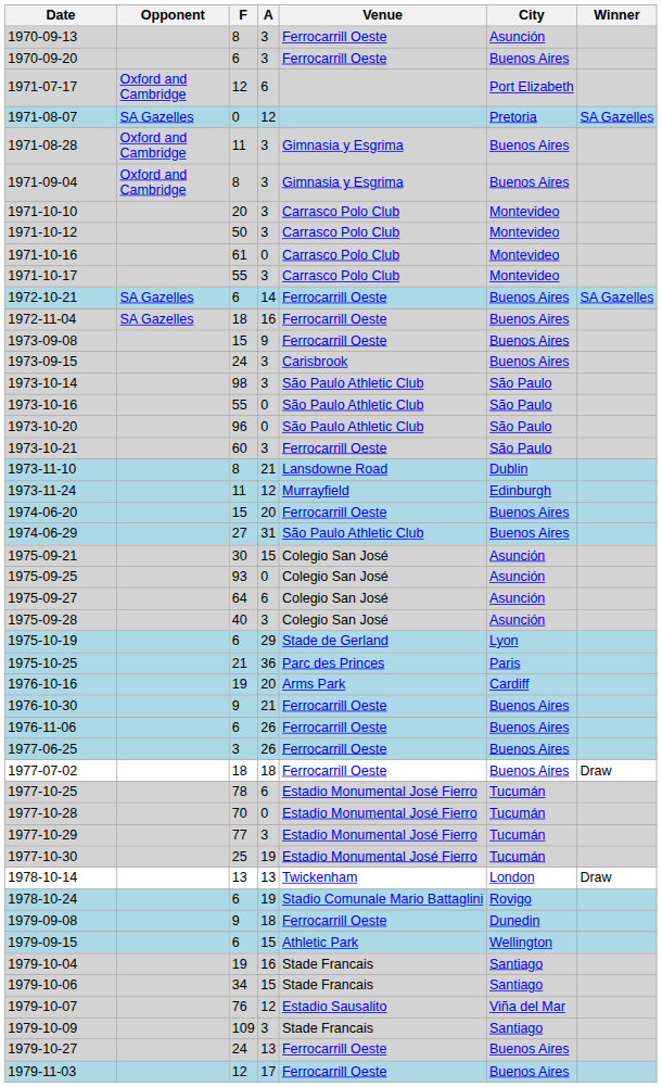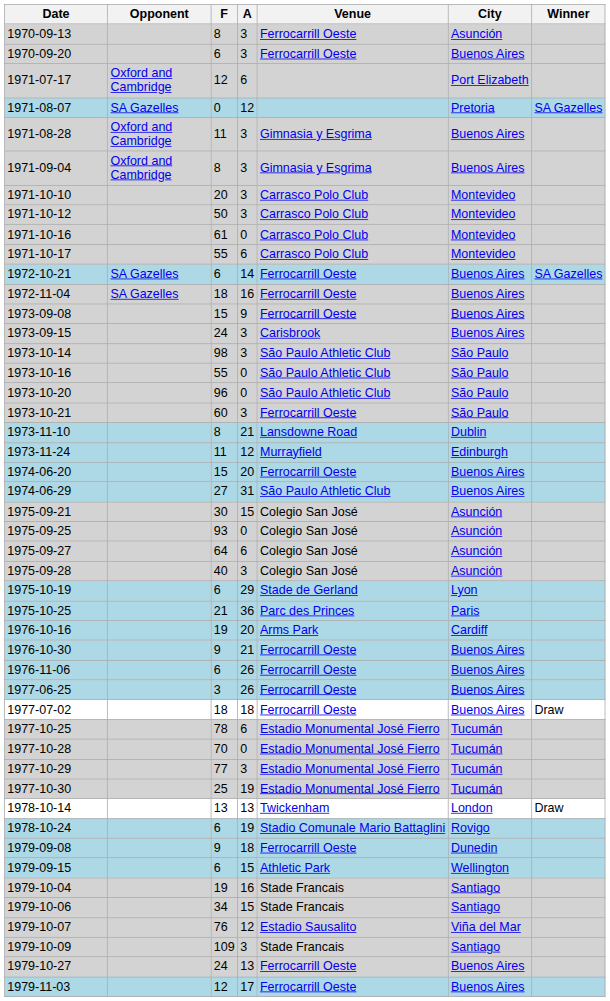 <table class="wikitable sortable">
 <tr>
 <th width="125">Date</th>
 <th width="125">Opponent</th>
 <th>F</th>
 <th>A</th>
 <th>Venue</th>
 <th>City</th>
 <th>Winner</th>
 </tr>
 <tr bgcolor="lightgrey">
 <td>1970-09-13</td>
 <td></td>
 <td>8</td>
 <td>3</td>
 <td><a href='#'>Ferrocarrill Oeste</a></td>
 <td><a href='#'>Asunción</a></td>
 <td></td>
 </tr>
 <tr bgcolor="lightgrey">
 <td>1970-09-20</td>
 <td></td>
 <td>6</td>
 <td>3</td>
 <td><a href='#'>Ferrocarrill Oeste</a></td>
 <td><a href='#'>Buenos Aires</a></td>
 <td></td>
 </tr>
 <tr bgcolor="lightgrey">
 <td>1971-07-17</td>
 <td><a href='#'>Oxford and Cambridge</a></td>
 <td>12</td>
 <td>6</td>
 <td></td>
 <td><a href='#'>Port Elizabeth</a></td>
 <td></td>
 </tr>
 <tr bgcolor="lightblue">
 <td>1971-08-07</td>
 <td><a href='#'>SA Gazelles</a></td>
 <td>0</td>
 <td>12</td>
 <td></td>
 <td><a href='#'>Pretoria</a></td>
 <td> <a href='#'>SA Gazelles</a></td>
 </tr>
 <tr bgcolor="lightgrey">
 <td>1971-08-28</td>
 <td><a href='#'>Oxford and Cambridge</a></td>
 <td>11</td>
 <td>3</td>
 <td><a href='#'>Gimnasia y Esgrima</a></td>
 <td><a href='#'>Buenos Aires</a></td>
 <td></td>
 </tr>
 <tr bgcolor="lightgrey">
 <td>1971-09-04</td>
 <td><a href='#'>Oxford and Cambridge</a></td>
 <td>8</td>
 <td>3</td>
 <td><a href='#'>Gimnasia y Esgrima</a></td>
 <td><a href='#'>Buenos Aires</a></td>
 <td></td>
 </tr>
 <tr bgcolor="lightgrey">
 <td>1971-10-10</td>
 <td></td>
 <td>20</td>
 <td>3</td>
 <td><a href='#'>Carrasco Polo Club</a></td>
 <td><a href='#'>Montevideo</a></td>
 <td></td>
 </tr>
 <tr bgcolor="lightgrey">
 <td>1971-10-12</td>
 <td></td>
 <td>50</td>
 <td>3</td>
 <td><a href='#'>Carrasco Polo Club</a></td>
 <td><a href='#'>Montevideo</a></td>
 <td></td>
 </tr>
 <tr bgcolor="lightgrey">
 <td>1971-10-16</td>
 <td></td>
 <td>61</td>
 <td>0</td>
 <td><a href='#'>Carrasco Polo Club</a></td>
 <td><a href='#'>Montevideo</a></td>
 <td></td>
 </tr>
 <tr bgcolor="lightgrey">
 <td>1971-10-17</td>
 <td></td>
 <td>55</td>
-<td>3</td>
+<td>6</td>
 <td><a href='#'>Carrasco Polo Club</a></td>
 <td><a href='#'>Montevideo</a></td>
 <td></td>
 </tr>
 <tr bgcolor="lightblue">
 <td>1972-10-21</td>
 <td><a href='#'>SA Gazelles</a></td>
 <td>6</td>
 <td>14</td>
 <td><a href='#'>Ferrocarrill Oeste</a></td>
 <td><a href='#'>Buenos Aires</a></td>
 <td> <a href='#'>SA Gazelles</a></td>
 </tr>
 <tr bgcolor="lightgrey">
 <td>1972-11-04</td>
 <td><a href='#'>SA Gazelles</a></td>
 <td>18</td>
 <td>16</td>
 <td><a href='#'>Ferrocarrill Oeste</a></td>
 <td><a href='#'>Buenos Aires</a></td>
 <td></td>
 </tr>
 <tr bgcolor="lightgrey">
 <td>1973-09-08</td>
 <td></td>
 <td>15</td>
 <td>9</td>
 <td><a href='#'>Ferrocarrill Oeste</a></td>
 <td><a href='#'>Buenos Aires</a></td>
 <td></td>
 </tr>
 <tr bgcolor="lightgrey">
 <td>1973-09-15</td>
 <td></td>
 <td>24</td>
 <td>3</td>
 <td><a href='#'>Carisbrook</a></td>
 <td><a href='#'>Buenos Aires</a></td>
 <td></td>
 </tr>
 <tr bgcolor="lightgrey">
 <td>1973-10-14</td>
 <td></td>
 <td>98</td>
 <td>3</td>
 <td><a href='#'>São Paulo Athletic Club</a></td>
 <td><a href='#'>São Paulo</a></td>
 <td></td>
 </tr>
 <tr bgcolor="lightgrey">
 <td>1973-10-16</td>
 <td></td>
 <td>55</td>
 <td>0</td>
 <td><a href='#'>São Paulo Athletic Club</a></td>
 <td><a href='#'>São Paulo</a></td>
 <td></td>
 </tr>
 <tr bgcolor="lightgrey">
 <td>1973-10-20</td>
 <td></td>
 <td>96</td>
 <td>0</td>
 <td><a href='#'>São Paulo Athletic Club</a></td>
 <td><a href='#'>São Paulo</a></td>
 <td></td>
 </tr>
 <tr bgcolor="lightgrey">
 <td>1973-10-21</td>
 <td></td>
 <td>60</td>
 <td>3</td>
 <td><a href='#'>Ferrocarrill Oeste</a></td>
 <td><a href='#'>São Paulo</a></td>
 <td></td>
 </tr>
 <tr bgcolor="lightblue">
 <td>1973-11-10</td>
 <td></td>
 <td>8</td>
 <td>21</td>
 <td><a href='#'>Lansdowne Road</a></td>
 <td><a href='#'>Dublin</a></td>
 <td></td>
 </tr>
 <tr bgcolor="lightblue">
 <td>1973-11-24</td>
 <td></td>
 <td>11</td>
 <td>12</td>
 <td><a href='#'>Murrayfield</a></td>
 <td><a href='#'>Edinburgh</a></td>
 <td></td>
 </tr>
 <tr bgcolor="lightblue">
 <td>1974-06-20</td>
 <td></td>
 <td>15</td>
 <td>20</td>
 <td><a href='#'>Ferrocarrill Oeste</a></td>
 <td><a href='#'>Buenos Aires</a></td>
 <td></td>
 </tr>
 <tr bgcolor="lightblue">
 <td>1974-06-29</td>
 <td></td>
 <td>27</td>
 <td>31</td>
 <td><a href='#'>São Paulo Athletic Club</a></td>
 <td><a href='#'>Buenos Aires</a></td>
 <td></td>
 </tr>
 <tr bgcolor="lightgrey">
 <td>1975-09-21</td>
 <td></td>
 <td>30</td>
 <td>15</td>
 <td>Colegio San José</td>
 <td><a href='#'>Asunción</a></td>
 <td></td>
 </tr>
 <tr bgcolor="lightgrey">
 <td>1975-09-25</td>
 <td></td>
 <td>93</td>
 <td>0</td>
 <td>Colegio San José</td>
 <td><a href='#'>Asunción</a></td>
 <td></td>
 </tr>
 <tr bgcolor="lightgrey">
 <td>1975-09-27</td>
 <td></td>
 <td>64</td>
 <td>6</td>
 <td>Colegio San José</td>
 <td><a href='#'>Asunción</a></td>
 <td></td>
 </tr>
 <tr bgcolor="lightgrey">
 <td>1975-09-28</td>
 <td></td>
 <td>40</td>
 <td>3</td>
 <td>Colegio San José</td>
 <td><a href='#'>Asunción</a></td>
 <td></td>
 </tr>
 <tr bgcolor="lightblue">
 <td>1975-10-19</td>
 <td></td>
 <td>6</td>
 <td>29</td>
 <td><a href='#'>Stade de Gerland</a></td>
 <td><a href='#'>Lyon</a></td>
 <td></td>
 </tr>
 <tr bgcolor="lightblue">
 <td>1975-10-25</td>
 <td></td>
 <td>21</td>
 <td>36</td>
 <td><a href='#'>Parc des Princes</a></td>
 <td><a href='#'>Paris</a></td>
 <td></td>
 </tr>
 <tr bgcolor="lightblue">
 <td>1976-10-16</td>
 <td></td>
 <td>19</td>
 <td>20</td>
 <td><a href='#'>Arms Park</a></td>
 <td><a href='#'>Cardiff</a></td>
 <td></td>
 </tr>
 <tr bgcolor="lightblue">
 <td>1976-10-30</td>
 <td></td>
 <td>9</td>
 <td>21</td>
 <td><a href='#'>Ferrocarrill Oeste</a></td>
 <td><a href='#'>Buenos Aires</a></td>
 <td></td>
 </tr>
 <tr bgcolor="lightblue">
 <td>1976-11-06</td>
 <td></td>
 <td>6</td>
 <td>26</td>
 <td><a href='#'>Ferrocarrill Oeste</a></td>
 <td><a href='#'>Buenos Aires</a></td>
 <td></td>
 </tr>
 <tr bgcolor="lightblue">
 <td>1977-06-25</td>
 <td></td>
 <td>3</td>
 <td>26</td>
 <td><a href='#'>Ferrocarrill Oeste</a></td>
 <td><a href='#'>Buenos Aires</a></td>
 <td></td>
 </tr>
 <tr bgcolor="white">
 <td>1977-07-02</td>
 <td></td>
 <td>18</td>
 <td>18</td>
 <td><a href='#'>Ferrocarrill Oeste</a></td>
 <td><a href='#'>Buenos Aires</a></td>
 <td>Draw</td>
 </tr>
 <tr bgcolor="lightgrey">
 <td>1977-10-25</td>
 <td></td>
 <td>78</td>
 <td>6</td>
 <td><a href='#'>Estadio Monumental José Fierro</a></td>
 <td><a href='#'>Tucumán</a></td>
 <td></td>
 </tr>
 <tr bgcolor="lightgrey">
 <td>1977-10-28</td>
 <td></td>
 <td>70</td>
 <td>0</td>
 <td><a href='#'>Estadio Monumental José Fierro</a></td>
 <td><a href='#'>Tucumán</a></td>
 <td></td>
 </tr>
 <tr bgcolor="lightgrey">
 <td>1977-10-29</td>
 <td></td>
 <td>77</td>
 <td>3</td>
 <td><a href='#'>Estadio Monumental José Fierro</a></td>
 <td><a href='#'>Tucumán</a></td>
 <td></td>
 </tr>
 <tr bgcolor="lightgrey">
 <td>1977-10-30</td>
 <td></td>
 <td>25</td>
 <td>19</td>
 <td><a href='#'>Estadio Monumental José Fierro</a></td>
 <td><a href='#'>Tucumán</a></td>
 <td></td>
 </tr>
 <tr bgcolor="white">
 <td>1978-10-14</td>
 <td></td>
 <td>13</td>
 <td>13</td>
 <td><a href='#'>Twickenham</a></td>
 <td><a href='#'>London</a></td>
 <td>Draw</td>
 </tr>
 <tr bgcolor="lightblue">
 <td>1978-10-24</td>
 <td></td>
 <td>6</td>
 <td>19</td>
 <td><a href='#'>Stadio Comunale Mario Battaglini</a></td>
 <td><a href='#'>Rovigo</a></td>
 <td></td>
 </tr>
 <tr bgcolor="lightblue">
 <td>1979-09-08</td>
 <td></td>
 <td>9</td>
 <td>18</td>
 <td><a href='#'>Ferrocarrill Oeste</a></td>
 <td><a href='#'>Dunedin</a></td>
 <td></td>
 </tr>
 <tr bgcolor="lightblue">
 <td>1979-09-15</td>
 <td></td>
 <td>6</td>
 <td>15</td>
 <td><a href='#'>Athletic Park</a></td>
 <td><a href='#'>Wellington</a></td>
 <td></td>
 </tr>
 <tr bgcolor="lightgrey">
 <td>1979-10-04</td>
 <td></td>
 <td>19</td>
 <td>16</td>
 <td>Stade Francais</td>
 <td><a href='#'>Santiago</a></td>
 <td></td>
 </tr>
 <tr bgcolor="lightgrey">
 <td>1979-10-06</td>
 <td></td>
 <td>34</td>
 <td>15</td>
 <td>Stade Francais</td>
 <td><a href='#'>Santiago</a></td>
 <td></td>
 </tr>
 <tr bgcolor="lightgrey">
 <td>1979-10-07</td>
 <td></td>
 <td>76</td>
 <td>12</td>
 <td><a href='#'>Estadio Sausalito</a></td>
 <td><a href='#'>Viña del Mar</a></td>
 <td></td>
 </tr>
 <tr bgcolor="lightgrey">
 <td>1979-10-09</td>
 <td></td>
 <td>109</td>
 <td>3</td>
 <td>Stade Francais</td>
 <td><a href='#'>Santiago</a></td>
 <td></td>
 </tr>
 <tr bgcolor="lightgrey">
 <td>1979-10-27</td>
 <td></td>
 <td>24</td>
 <td>13</td>
 <td><a href='#'>Ferrocarrill Oeste</a></td>
 <td><a href='#'>Buenos Aires</a></td>
 <td></td>
 </tr>
 <tr bgcolor="lightblue">
 <td>1979-11-03</td>
 <td></td>
 <td>12</td>
 <td>17</td>
 <td><a href='#'>Ferrocarrill Oeste</a></td>
 <td><a href='#'>Buenos Aires</a></td>
 <td></td>
 </tr>
 </table>
